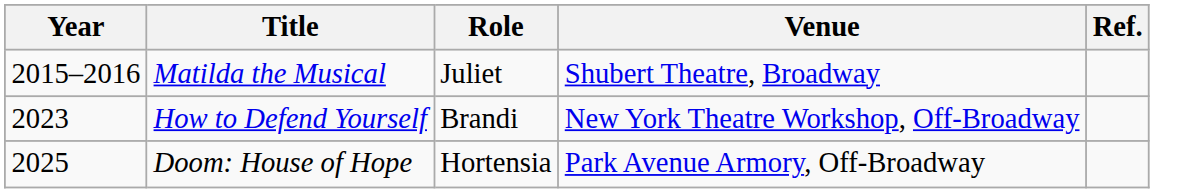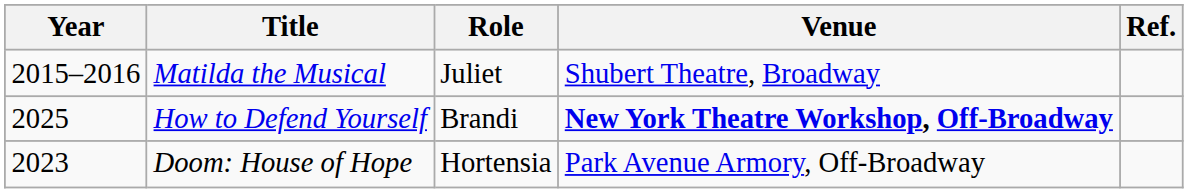 <table class="wikitable sortable">
 <tr>
 <th scope="col">Year</th>
 <th scope="col">Title</th>
 <th scope="col">Role</th>
 <th scope="col">Venue</th>
 <th scope="col" class="unsortable">Ref.</th>
 </tr>
 <tr>
 <td>2015–2016</td>
 <td><em><a href='#'>Matilda the Musical</a></em></td>
 <td>Juliet</td>
 <td><a href='#'>Shubert Theatre</a>, <a href='#'>Broadway</a></td>
 <td></td>
 </tr>
 <tr>
-<td>2023</td>
+<td>2025</td>
 <td><em><a href='#'>How to Defend Yourself</a></em></td>
 <td>Brandi</td>
-<td><a href='#'>New York Theatre Workshop</a>, <a href='#'>Off-Broadway</a></td>
+<td><strong><a href='#'>New York Theatre Workshop</a>, <a href='#'>Off-Broadway</a></strong></td>
 <td></td>
 </tr>
 <tr>
-<td>2025</td>
+<td>2023</td>
 <td><em>Doom: House of Hope</em></td>
 <td>Hortensia</td>
 <td><a href='#'>Park Avenue Armory</a>, Off-Broadway</td>
 <td></td>
 </tr>
 </table>
